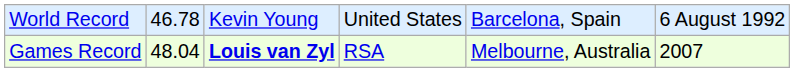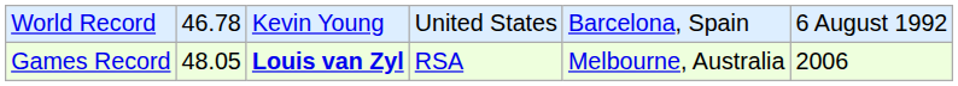 <table class="wikitable">
 <tr bgcolor = "ddeeff">
 <td><a href='#'>World Record</a></td>
 <td>46.78</td>
 <td><a href='#'>Kevin Young</a></td>
 <td>United States</td>
 <td><a href='#'>Barcelona</a>, Spain</td>
 <td>6 August 1992</td>
 </tr>
 <tr bgcolor = "eeffdd">
 <td><a href='#'>Games Record</a></td>
-<td>48.04</td>
+<td>48.05</td>
 <td><strong><a href='#'>Louis van Zyl</a></strong></td>
 <td><a href='#'>RSA</a></td>
 <td><a href='#'>Melbourne</a>, Australia</td>
-<td>2007</td>
+<td>2006</td>
 </tr>
 </table>
